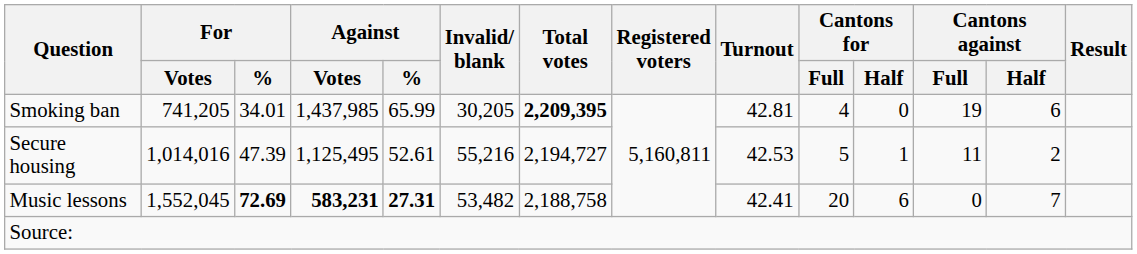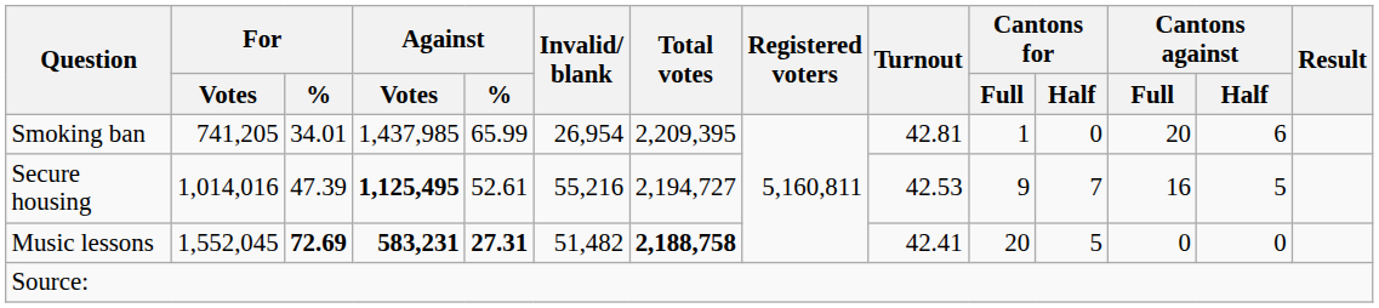 <table class=wikitable style=text-align:right>
 <tr>
 <th rowspan=2>Question</th>
 <th colspan=2>For</th>
 <th colspan=2>Against</th>
 <th rowspan=2>Invalid/<br>blank</th>
 <th rowspan=2>Total<br>votes</th>
 <th rowspan=2>Registered<br>voters</th>
 <th rowspan=2>Turnout</th>
 <th colspan=2>Cantons for</th>
 <th colspan=2>Cantons against</th>
 <th rowspan=2>Result</th>
 </tr>
 <tr>
 <th>Votes</th>
 <th>%</th>
 <th>Votes</th>
 <th>%</th>
 <th>Full</th>
 <th>Half</th>
 <th>Full</th>
 <th>Half</th>
 </tr>
 <tr>
 <td align=left>Smoking ban</td>
 <td>741,205</td>
 <td>34.01</td>
 <td>1,437,985</td>
 <td>65.99</td>
-<td>30,205</td>
-<td><strong>2,209,395</strong></td>
+<td>26,954</td>
+<td>2,209,395</td>
 <td rowspan=3>5,160,811</td>
 <td>42.81</td>
-<td>4</td>
+<td>1</td>
 <td>0</td>
-<td>19</td>
+<td>20</td>
 <td>6</td>
 <td></td>
 </tr>
 <tr>
 <td align=left>Secure housing</td>
 <td>1,014,016</td>
 <td>47.39</td>
-<td>1,125,495</td>
+<td><strong>1,125,495</strong></td>
 <td>52.61</td>
 <td>55,216</td>
 <td>2,194,727</td>
 <td>42.53</td>
+<td>9</td>
+<td>7</td>
+<td>16</td>
 <td>5</td>
-<td>1</td>
-<td>11</td>
-<td>2</td>
 <td></td>
 </tr>
 <tr>
 <td align=left>Music lessons</td>
 <td>1,552,045</td>
 <td><strong>72.69</strong></td>
 <td><strong>583,231</strong></td>
 <td><strong>27.31</strong></td>
-<td>53,482</td>
-<td>2,188,758</td>
+<td>51,482</td>
+<td><strong>2,188,758</strong></td>
 <td>42.41</td>
 <td>20</td>
-<td>6</td>
+<td>5</td>
 <td>0</td>
-<td>7</td>
+<td>0</td>
 <td></td>
 </tr>
 <tr>
 <td align=left colspan=14>Source: </td>
 </tr>
 </table>
